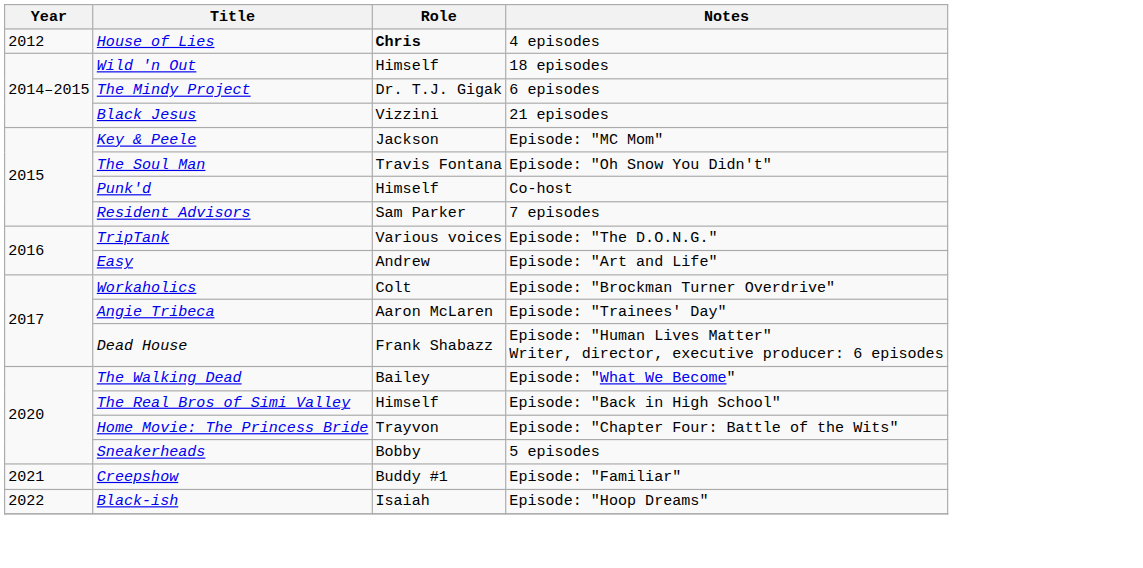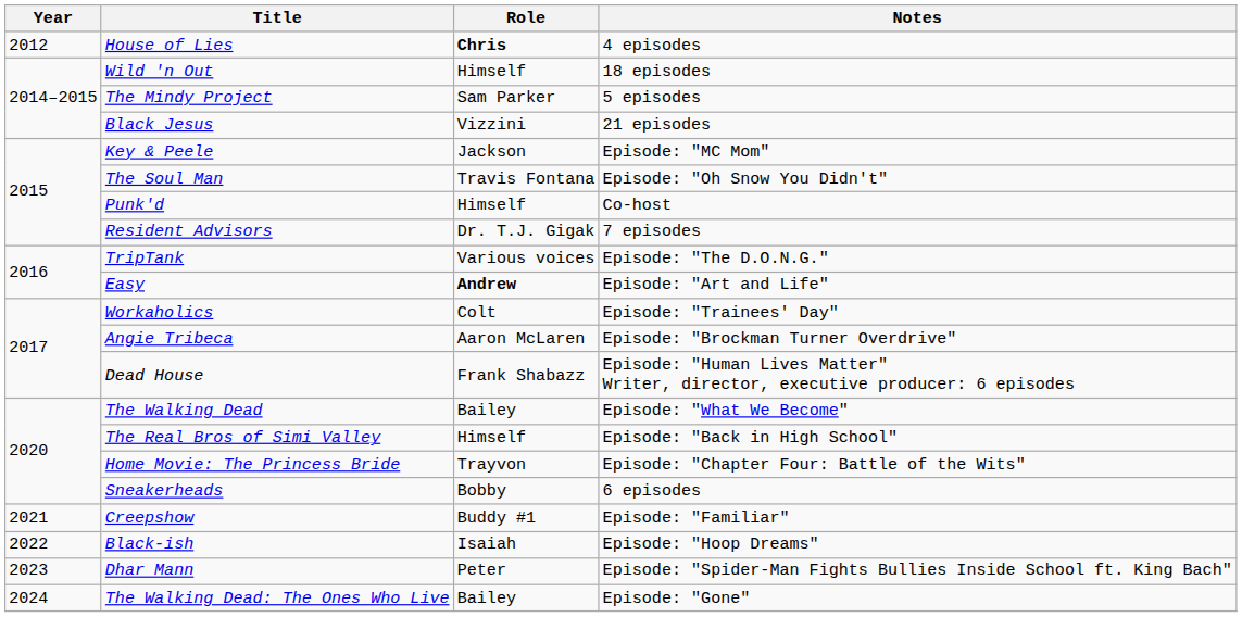 <table class="wikitable sortable">
 <tr>
 <th>Year</th>
 <th>Title</th>
 <th>Role</th>
 <th class="unsortable">Notes</th>
 </tr>
 <tr>
 <td>2012</td>
 <td><em><a href='#'>House of Lies</a></em></td>
 <td><strong>Chris</strong></td>
 <td>4 episodes</td>
 </tr>
 <tr>
 <td rowspan="3">2014–2015</td>
 <td><em><a href='#'>Wild 'n Out</a></em></td>
 <td>Himself</td>
 <td>18 episodes</td>
 </tr>
 <tr>
 <td><em><a href='#'>The Mindy Project</a></em></td>
-<td>Dr. T.J. Gigak</td>
-<td>6 episodes</td>
+<td>Sam Parker</td>
+<td>5 episodes</td>
 </tr>
 <tr>
 <td><em><a href='#'>Black Jesus</a></em></td>
 <td>Vizzini</td>
 <td>21 episodes</td>
 </tr>
 <tr>
 <td rowspan="4">2015</td>
 <td><em><a href='#'>Key & Peele</a></em></td>
 <td>Jackson</td>
 <td>Episode: "MC Mom"</td>
 </tr>
 <tr>
 <td><em><a href='#'>The Soul Man</a></em></td>
 <td>Travis Fontana</td>
 <td>Episode: "Oh Snow You Didn't"</td>
 </tr>
 <tr>
 <td><em><a href='#'>Punk'd</a></em></td>
 <td>Himself</td>
 <td>Co-host</td>
 </tr>
 <tr>
 <td><em><a href='#'>Resident Advisors</a></em></td>
-<td>Sam Parker</td>
+<td>Dr. T.J. Gigak</td>
 <td>7 episodes</td>
 </tr>
 <tr>
 <td rowspan="2">2016</td>
 <td><em><a href='#'>TripTank</a></em></td>
 <td>Various voices</td>
 <td>Episode: "The D.O.N.G."</td>
 </tr>
 <tr>
 <td><em><a href='#'>Easy</a></em></td>
-<td>Andrew</td>
+<td><strong>Andrew</strong></td>
 <td>Episode: "Art and Life"</td>
 </tr>
 <tr>
 <td rowspan="3">2017</td>
 <td><em><a href='#'>Workaholics</a></em></td>
 <td>Colt</td>
-<td>Episode: "Brockman Turner Overdrive"</td>
+<td>Episode: "Trainees' Day"</td>
 </tr>
 <tr>
 <td><em><a href='#'>Angie Tribeca</a></em></td>
 <td>Aaron McLaren</td>
-<td>Episode: "Trainees' Day"</td>
+<td>Episode: "Brockman Turner Overdrive"</td>
 </tr>
 <tr>
 <td><em>Dead House</em></td>
 <td>Frank Shabazz</td>
 <td>Episode: "Human Lives Matter"<br>Writer, director, executive producer: 6 episodes</td>
 </tr>
 <tr>
 <td rowspan="4">2020</td>
 <td><em><a href='#'>The Walking Dead</a></em></td>
 <td>Bailey</td>
 <td>Episode: "<a href='#'>What We Become</a>"</td>
 </tr>
 <tr>
 <td><em><a href='#'>The Real Bros of Simi Valley</a></em></td>
 <td>Himself</td>
 <td>Episode: "Back in High School"</td>
 </tr>
 <tr>
 <td><em><a href='#'>Home Movie: The Princess Bride</a></em></td>
 <td>Trayvon</td>
 <td>Episode: "Chapter Four: Battle of the Wits"</td>
 </tr>
 <tr>
 <td><em><a href='#'>Sneakerheads</a></em></td>
 <td>Bobby</td>
-<td>5 episodes</td>
+<td>6 episodes</td>
 </tr>
 <tr>
 <td>2021</td>
 <td><em><a href='#'>Creepshow</a></em></td>
 <td>Buddy #1</td>
 <td>Episode: "Familiar"</td>
 </tr>
 <tr>
 <td>2022</td>
 <td><em><a href='#'>Black-ish</a></em></td>
 <td>Isaiah</td>
 <td>Episode: "Hoop Dreams"</td>
 </tr>
 <tr>
+<td>2023</td>
+<td><em><a href='#'>Dhar Mann</a></em></td>
+<td>Peter</td>
+<td>Episode: "Spider-Man Fights Bullies Inside School ft. King Bach"</td>
+</tr>
+<tr>
+<td>2024</td>
+<td><em><a href='#'>The Walking Dead: The Ones Who Live</a></em></td>
+<td>Bailey</td>
+<td>Episode: "Gone"</td>
+</tr>
+<tr>
 </tr>
 </table>
